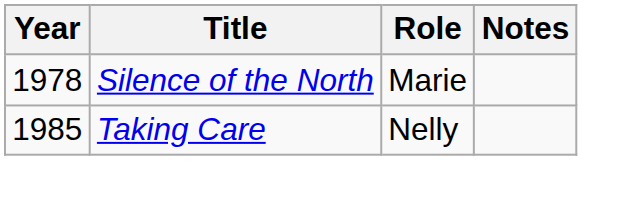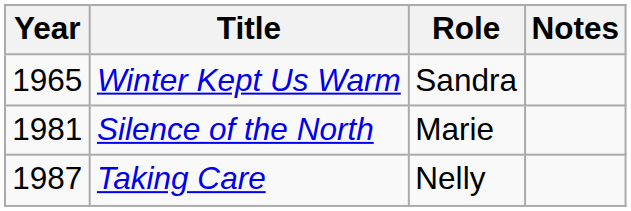 <table class="wikitable sortable">
 <tr>
 <th>Year</th>
 <th>Title</th>
 <th>Role</th>
 <th>Notes</th>
 </tr>
 <tr>
-<td>1978</td>
+<td>1965</td>
+<td><em><a href='#'>Winter Kept Us Warm</a></em></td>
+<td>Sandra</td>
+<td></td>
+</tr>
+<tr>
+<td>1981</td>
 <td><em><a href='#'>Silence of the North</a></em></td>
 <td>Marie</td>
 <td></td>
 </tr>
 <tr>
-<td>1985</td>
+<td>1987</td>
 <td><em><a href='#'>Taking Care</a></em></td>
 <td>Nelly</td>
 <td></td>
 </tr>
 </table>
